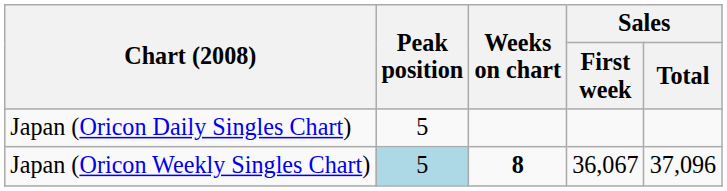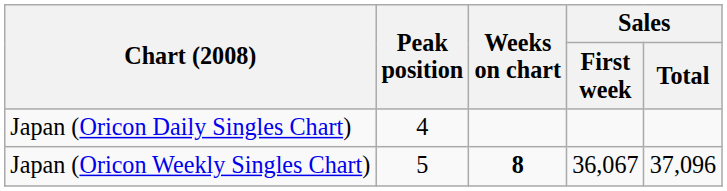 <table class="wikitable sortable" border="1">
 <tr>
 <th rowspan="2">Chart (2008)</th>
 <th rowspan="2">Peak<br>position</th>
 <th rowspan="2">Weeks<br>on chart</th>
 <th colspan="2">Sales</th>
 </tr>
 <tr>
 <th>First<br>week</th>
 <th>Total</th>
 </tr>
 <tr>
 <td>Japan (<a href='#'>Oricon Daily Singles Chart</a>)</td>
-<td style="text-align:center;">5</td>
+<td style="text-align:center;">4</td>
 <td style="text-align:center;"></td>
 <td style="text-align:center;"></td>
 <td></td>
 </tr>
 <tr>
 <td>Japan (<a href='#'>Oricon Weekly Singles Chart</a>)</td>
-<td style="background: lightblue; text-align:center;">5</td>
+<td style="text-align:center;">5</td>
 <td style="text-align:center;"><strong>8</strong></td>
 <td style="text-align:center;">36,067</td>
 <td style="text-align:center;">37,096</td>
 </tr>
 </table>
